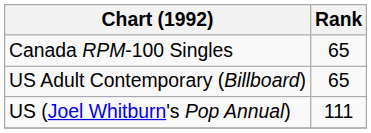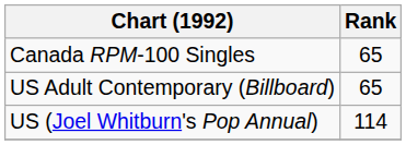 <table class="wikitable">
 <tr>
 <th>Chart (1992)</th>
 <th style="text-align:center;">Rank</th>
 </tr>
 <tr>
 <td>Canada <em>RPM</em>-100 Singles </td>
 <td style="text-align:center;">65</td>
 </tr>
 <tr>
 <td>US Adult Contemporary (<em>Billboard</em>)</td>
 <td style="text-align:center;">65</td>
 </tr>
 <tr>
 <td>US (<a href='#'>Joel Whitburn</a>'s <em>Pop Annual</em>) </td>
-<td style="text-align:center;">111</td>
+<td style="text-align:center;">114</td>
 </tr>
 <tr>
 </tr>
 </table>
